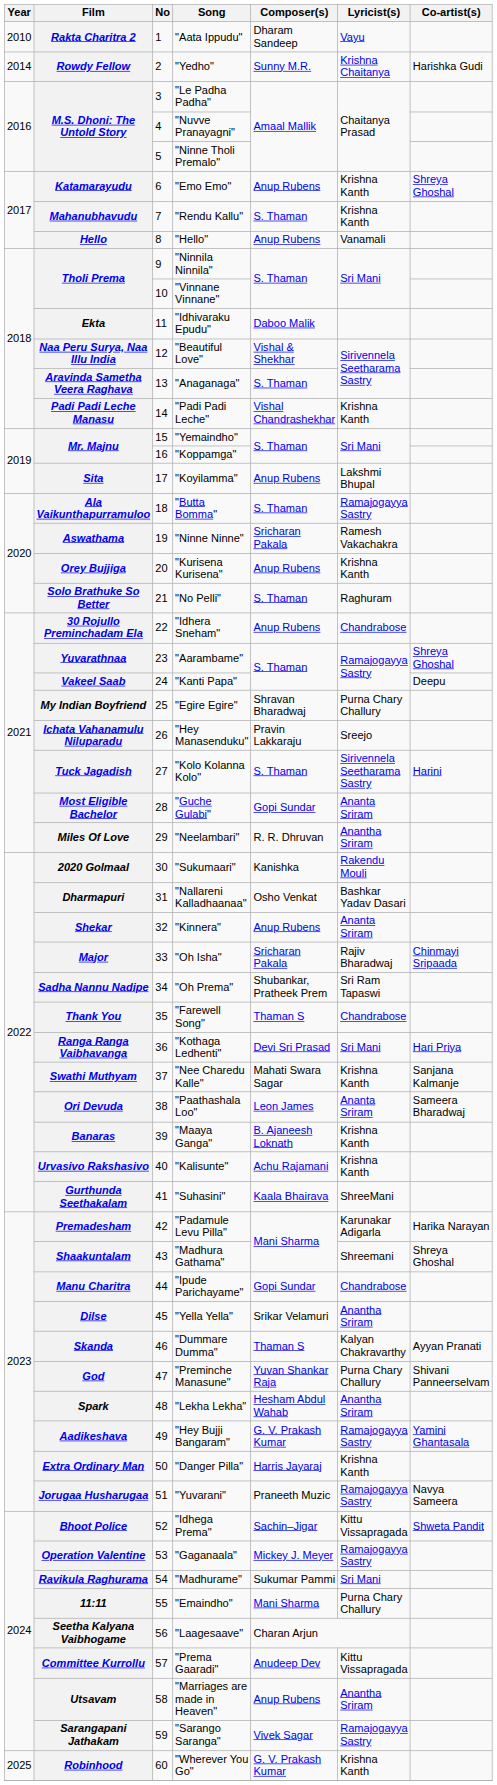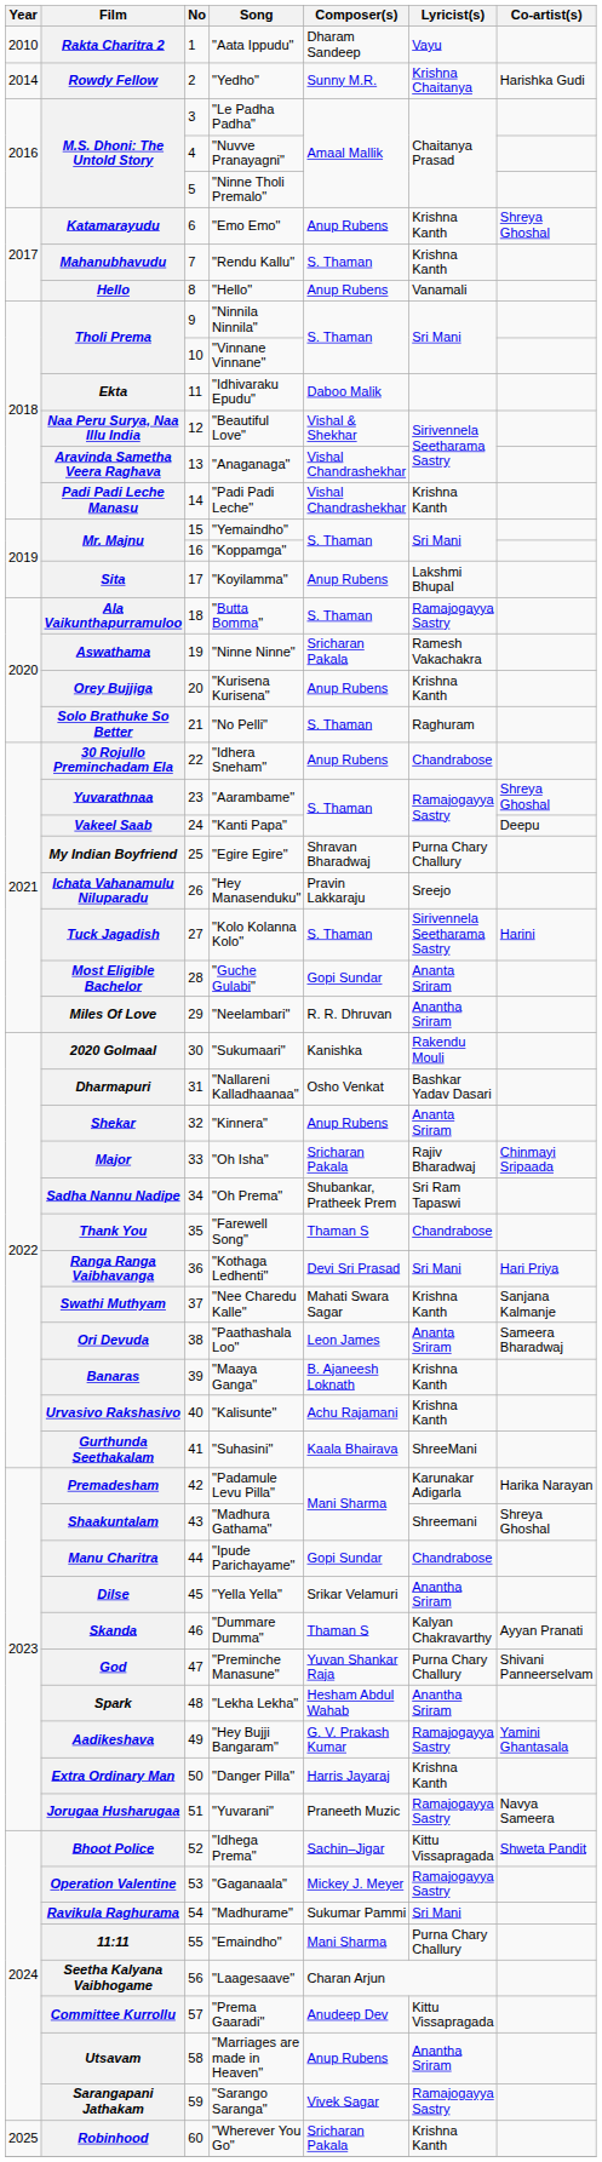 <table class="wikitable plainrowheaders">
 <tr>
 <th scope="col">Year</th>
 <th scope="col">Film</th>
 <th>No</th>
 <th scope="col">Song</th>
 <th scope="col">Composer(s)</th>
 <th scope="col">Lyricist(s)</th>
 <th scope="col">Co-artist(s)</th>
 </tr>
 <tr>
 <td>2010</td>
 <th><em><a href='#'>Rakta Charitra 2</a></em></th>
 <td>1</td>
 <td>"Aata Ippudu"</td>
 <td>Dharam Sandeep</td>
 <td><a href='#'>Vayu</a></td>
 <td></td>
 </tr>
 <tr>
 <td>2014</td>
 <th><em><a href='#'>Rowdy Fellow</a></em></th>
 <td>2</td>
 <td>"Yedho"</td>
 <td><a href='#'>Sunny M.R.</a></td>
 <td><a href='#'>Krishna Chaitanya</a></td>
 <td>Harishka Gudi</td>
 </tr>
 <tr>
 <td rowspan="3">2016</td>
 <th rowspan="3"><em><a href='#'>M.S. Dhoni: The Untold Story</a></em></th>
 <td>3</td>
 <td>"Le Padha Padha"</td>
 <td rowspan="3"><a href='#'>Amaal Mallik</a></td>
 <td rowspan="3">Chaitanya Prasad</td>
 <td></td>
 </tr>
 <tr>
 <td>4</td>
 <td>"Nuvve Pranayagni"</td>
 <td></td>
 </tr>
 <tr>
 <td>5</td>
 <td>"Ninne Tholi Premalo"</td>
 <td></td>
 </tr>
 <tr>
 <td rowspan="3">2017</td>
 <th><em><a href='#'>Katamarayudu</a></em></th>
 <td>6</td>
 <td>"Emo Emo"</td>
 <td><a href='#'>Anup Rubens</a></td>
 <td>Krishna Kanth</td>
 <td><a href='#'>Shreya Ghoshal</a></td>
 </tr>
 <tr>
 <th><em><a href='#'>Mahanubhavudu</a></em></th>
 <td>7</td>
 <td>"Rendu Kallu"</td>
 <td><a href='#'>S. Thaman</a></td>
 <td>Krishna Kanth</td>
 <td></td>
 </tr>
 <tr>
 <th><em><a href='#'>Hello</a></em></th>
 <td>8</td>
 <td>"Hello"</td>
 <td><a href='#'>Anup Rubens</a></td>
 <td>Vanamali</td>
 <td></td>
 </tr>
 <tr>
 <td rowspan="6">2018</td>
 <th rowspan="2"><em><a href='#'>Tholi Prema</a></em></th>
 <td>9</td>
 <td>"Ninnila Ninnila"</td>
 <td rowspan="2"><a href='#'>S. Thaman</a></td>
 <td rowspan="2"><a href='#'>Sri Mani</a></td>
 <td></td>
 </tr>
 <tr>
 <td>10</td>
 <td>"Vinnane Vinnane"</td>
 <td></td>
 </tr>
 <tr>
 <th><em>Ekta</em></th>
 <td>11</td>
 <td>"Idhivaraku Epudu"</td>
 <td><a href='#'>Daboo Malik</a></td>
 <td></td>
 <td></td>
 </tr>
 <tr>
 <th><em><a href='#'>Naa Peru Surya, Naa Illu India</a></em></th>
 <td>12</td>
 <td>"Beautiful Love"</td>
 <td><a href='#'>Vishal & Shekhar</a></td>
 <td rowspan="2"><a href='#'>Sirivennela Seetharama Sastry</a></td>
 <td></td>
 </tr>
 <tr>
 <th><em><a href='#'>Aravinda Sametha Veera Raghava</a></em></th>
 <td>13</td>
 <td>"Anaganaga"</td>
-<td><a href='#'>S. Thaman</a></td>
+<td><a href='#'>Vishal Chandrashekhar</a></td>
 <td></td>
 </tr>
 <tr>
 <th><em><a href='#'>Padi Padi Leche Manasu</a></em></th>
 <td>14</td>
 <td>"Padi Padi Leche"</td>
 <td><a href='#'>Vishal Chandrashekhar</a></td>
 <td>Krishna Kanth</td>
 <td></td>
 </tr>
 <tr>
 <td rowspan="3">2019</td>
 <th rowspan="2"><em><a href='#'>Mr. Majnu</a></em></th>
 <td>15</td>
 <td>"Yemaindho"</td>
 <td rowspan="2"><a href='#'>S. Thaman</a></td>
 <td rowspan="2"><a href='#'>Sri Mani</a></td>
 <td></td>
 </tr>
 <tr>
 <td>16</td>
 <td>"Koppamga"</td>
 <td></td>
 </tr>
 <tr>
 <th><em><a href='#'>Sita</a></em></th>
 <td>17</td>
 <td>"Koyilamma"</td>
 <td><a href='#'>Anup Rubens</a></td>
 <td>Lakshmi Bhupal</td>
 <td></td>
 </tr>
 <tr>
 <td rowspan="4">2020</td>
 <th><em><a href='#'>Ala Vaikunthapurramuloo</a></em></th>
 <td>18</td>
 <td>"<a href='#'>Butta Bomma</a>"</td>
 <td><a href='#'>S. Thaman</a></td>
 <td><a href='#'>Ramajogayya Sastry</a></td>
 <td></td>
 </tr>
 <tr>
 <th><em><a href='#'>Aswathama</a></em></th>
 <td>19</td>
 <td>"Ninne Ninne"</td>
 <td><a href='#'>Sricharan Pakala</a></td>
 <td>Ramesh Vakachakra</td>
 <td></td>
 </tr>
 <tr>
 <th><em><a href='#'>Orey Bujjiga</a></em></th>
 <td>20</td>
 <td>"Kurisena Kurisena"</td>
 <td><a href='#'>Anup Rubens</a></td>
 <td>Krishna Kanth</td>
 <td></td>
 </tr>
 <tr>
 <th><em><a href='#'>Solo Brathuke So Better</a></em></th>
 <td>21</td>
 <td>"No Pelli"</td>
 <td><a href='#'>S. Thaman</a></td>
 <td>Raghuram</td>
 <td></td>
 </tr>
 <tr>
 <td rowspan="8">2021</td>
 <th><em><a href='#'>30 Rojullo Preminchadam Ela</a></em></th>
 <td>22</td>
 <td>"Idhera Sneham"</td>
 <td><a href='#'>Anup Rubens</a></td>
 <td><a href='#'>Chandrabose</a></td>
 <td></td>
 </tr>
 <tr>
 <th><em><a href='#'>Yuvarathnaa</a></em></th>
 <td>23</td>
 <td>"Aarambame"</td>
 <td rowspan="2"><a href='#'>S. Thaman</a></td>
 <td rowspan="2"><a href='#'>Ramajogayya Sastry</a></td>
 <td><a href='#'>Shreya Ghoshal</a></td>
 </tr>
 <tr>
 <th><em><a href='#'>Vakeel Saab</a></em></th>
 <td>24</td>
 <td>"Kanti Papa"</td>
 <td>Deepu</td>
 </tr>
 <tr>
 <th><em>My Indian Boyfriend</em></th>
 <td>25</td>
 <td>"Egire Egire"</td>
 <td>Shravan Bharadwaj</td>
 <td>Purna Chary Challury</td>
 <td></td>
 </tr>
 <tr>
 <th><em><a href='#'>Ichata Vahanamulu Niluparadu</a></em></th>
 <td>26</td>
 <td>"Hey Manasenduku"</td>
 <td>Pravin Lakkaraju</td>
 <td>Sreejo</td>
 <td></td>
 </tr>
 <tr>
 <th><em><a href='#'>Tuck Jagadish</a></em></th>
 <td>27</td>
 <td>"Kolo Kolanna Kolo"</td>
 <td><a href='#'>S. Thaman</a></td>
 <td rowspan="1"><a href='#'>Sirivennela Seetharama Sastry</a></td>
 <td><a href='#'>Harini</a></td>
 </tr>
 <tr>
 <th><em><a href='#'>Most Eligible Bachelor</a></em></th>
 <td>28</td>
 <td>"<a href='#'>Guche Gulabi</a>"</td>
 <td><a href='#'>Gopi Sundar</a></td>
 <td><a href='#'>Ananta Sriram</a></td>
 <td></td>
 </tr>
 <tr>
 <th><em>Miles Of Love</em></th>
 <td>29</td>
 <td>"Neelambari"</td>
 <td>R. R. Dhruvan</td>
 <td><a href='#'>Anantha Sriram</a></td>
 <td></td>
 </tr>
 <tr>
 <td rowspan="12">2022</td>
 <th><em>2020 Golmaal</em></th>
 <td>30</td>
 <td>"Sukumaari"</td>
 <td>Kanishka</td>
 <td><a href='#'>Rakendu Mouli</a></td>
 <td></td>
 </tr>
 <tr>
 <th><em>Dharmapuri</em></th>
 <td>31</td>
 <td>"Nallareni Kalladhaanaa"</td>
 <td>Osho Venkat</td>
 <td>Bashkar Yadav Dasari</td>
 <td></td>
 </tr>
 <tr>
 <th><em><a href='#'>Shekar</a></em></th>
 <td>32</td>
 <td>"Kinnera"</td>
 <td><a href='#'>Anup Rubens</a></td>
 <td><a href='#'>Ananta Sriram</a></td>
 <td></td>
 </tr>
 <tr>
 <th><em><a href='#'>Major</a></em></th>
 <td>33</td>
 <td>"Oh Isha"</td>
 <td><a href='#'>Sricharan Pakala</a></td>
 <td>Rajiv Bharadwaj</td>
 <td><a href='#'>Chinmayi Sripaada</a></td>
 </tr>
 <tr>
 <th><em><a href='#'>Sadha Nannu Nadipe</a></em></th>
 <td>34</td>
 <td>"Oh Prema"</td>
 <td>Shubankar, Pratheek Prem</td>
 <td>Sri Ram Tapaswi</td>
 <td></td>
 </tr>
 <tr>
 <th><em><a href='#'>Thank You</a></em></th>
 <td>35</td>
 <td>"Farewell Song"</td>
 <td><a href='#'>Thaman S</a></td>
 <td><a href='#'>Chandrabose</a></td>
 <td></td>
 </tr>
 <tr>
 <th><em><a href='#'>Ranga Ranga Vaibhavanga</a></em></th>
 <td>36</td>
 <td>"Kothaga Ledhenti"</td>
 <td><a href='#'>Devi Sri Prasad</a></td>
 <td><a href='#'>Sri Mani</a></td>
 <td><a href='#'>Hari Priya</a></td>
 </tr>
 <tr>
 <th><em><a href='#'>Swathi Muthyam</a></em></th>
 <td>37</td>
 <td>"Nee Charedu Kalle"</td>
 <td>Mahati Swara Sagar</td>
 <td>Krishna Kanth</td>
 <td>Sanjana Kalmanje</td>
 </tr>
 <tr>
 <th><em><a href='#'>Ori Devuda</a></em></th>
 <td>38</td>
 <td>"Paathashala Loo"</td>
 <td><a href='#'>Leon James</a></td>
 <td><a href='#'>Ananta Sriram</a></td>
 <td>Sameera Bharadwaj</td>
 </tr>
 <tr>
 <th><em><a href='#'>Banaras</a></em></th>
 <td>39</td>
 <td>"Maaya Ganga"</td>
 <td><a href='#'>B. Ajaneesh Loknath</a></td>
 <td>Krishna Kanth</td>
 <td></td>
 </tr>
 <tr>
 <th><em><a href='#'>Urvasivo Rakshasivo</a></em></th>
 <td>40</td>
 <td>"Kalisunte"</td>
 <td><a href='#'>Achu Rajamani</a></td>
 <td>Krishna Kanth</td>
 <td></td>
 </tr>
 <tr>
 <th><em><a href='#'>Gurthunda Seethakalam</a></em></th>
 <td>41</td>
 <td>"Suhasini"</td>
 <td><a href='#'>Kaala Bhairava</a></td>
 <td>ShreeMani</td>
 <td></td>
 </tr>
 <tr>
 <td rowspan="10">2023</td>
 <th><em><a href='#'>Premadesham</a></em></th>
 <td>42</td>
 <td>"Padamule Levu Pilla"</td>
 <td rowspan="2"><a href='#'>Mani Sharma</a></td>
 <td>Karunakar Adigarla</td>
 <td>Harika Narayan</td>
 </tr>
 <tr>
 <th><em><a href='#'>Shaakuntalam</a></em></th>
 <td>43</td>
 <td>"Madhura Gathama"</td>
 <td>Shreemani</td>
 <td>Shreya Ghoshal</td>
 </tr>
 <tr>
 <th><em><a href='#'>Manu Charitra</a></em></th>
 <td>44</td>
 <td>"Ipude Parichayame"</td>
 <td><a href='#'>Gopi Sundar</a></td>
 <td><a href='#'>Chandrabose</a></td>
 <td></td>
 </tr>
 <tr>
 <th><em><a href='#'>Dilse</a></em></th>
 <td>45</td>
 <td>"Yella Yella"</td>
 <td>Srikar Velamuri</td>
 <td><a href='#'>Anantha Sriram</a></td>
 <td></td>
 </tr>
 <tr>
 <th><a href='#'><em>Skanda</em></a></th>
 <td>46</td>
 <td>"Dummare Dumma"</td>
 <td><a href='#'>Thaman S</a></td>
 <td>Kalyan Chakravarthy</td>
 <td>Ayyan Pranati</td>
 </tr>
 <tr>
 <th><em><a href='#'>God</a></em></th>
 <td>47</td>
 <td>"Preminche Manasune"</td>
 <td><a href='#'>Yuvan Shankar Raja</a></td>
 <td>Purna Chary Challury</td>
 <td>Shivani Panneerselvam</td>
 </tr>
 <tr>
 <th><em>Spark</em></th>
 <td>48</td>
 <td>"Lekha Lekha"</td>
 <td><a href='#'>Hesham Abdul Wahab</a></td>
 <td><a href='#'>Anantha Sriram</a></td>
 <td></td>
 </tr>
 <tr>
 <th><em><a href='#'>Aadikeshava</a></em></th>
 <td>49</td>
 <td>"Hey Bujji Bangaram"</td>
 <td><a href='#'>G. V. Prakash Kumar</a></td>
 <td><a href='#'>Ramajogayya Sastry</a></td>
 <td><a href='#'>Yamini Ghantasala</a></td>
 </tr>
 <tr>
 <th><em><a href='#'>Extra Ordinary Man</a></em></th>
 <td>50</td>
 <td>"Danger Pilla"</td>
 <td><a href='#'>Harris Jayaraj</a></td>
 <td>Krishna Kanth</td>
 <td></td>
 </tr>
 <tr>
 <th><em><a href='#'>Jorugaa Husharugaa</a></em></th>
 <td>51</td>
 <td>"Yuvarani"</td>
 <td>Praneeth Muzic</td>
 <td><a href='#'>Ramajogayya Sastry</a></td>
 <td>Navya Sameera</td>
 </tr>
 <tr>
 <td rowspan="8">2024</td>
 <th><em><a href='#'>Bhoot Police</a></em></th>
 <td>52</td>
 <td>"Idhega Prema"</td>
 <td><a href='#'>Sachin–Jigar</a></td>
 <td>Kittu Vissapragada</td>
 <td><a href='#'>Shweta Pandit</a></td>
 </tr>
 <tr>
 <th><a href='#'><em>Operation Valentine</em></a></th>
 <td>53</td>
 <td>"Gaganaala"</td>
 <td><a href='#'>Mickey J. Meyer</a></td>
 <td><a href='#'>Ramajogayya Sastry</a></td>
 <td></td>
 </tr>
 <tr>
 <th><em><a href='#'>Ravikula Raghurama</a></em></th>
 <td>54</td>
 <td>"Madhurame"</td>
 <td>Sukumar Pammi</td>
 <td><a href='#'>Sri Mani</a></td>
 <td></td>
 </tr>
 <tr>
 <th><em>11:11</em></th>
 <td>55</td>
 <td>"Emaindho"</td>
 <td><a href='#'>Mani Sharma</a></td>
 <td>Purna Chary Challury</td>
 <td></td>
 </tr>
 <tr>
 <th><em>Seetha Kalyana Vaibhogame</em></th>
 <td>56</td>
 <td>"Laagesaave"</td>
 <td colspan="2">Charan Arjun</td>
 <td></td>
 </tr>
 <tr>
 <th><em><a href='#'>Committee Kurrollu</a></em></th>
 <td>57</td>
 <td>"Prema Gaaradi"</td>
 <td><a href='#'>Anudeep Dev</a></td>
 <td>Kittu Vissapragada</td>
 <td></td>
 </tr>
 <tr>
 <th><em>Utsavam</em></th>
 <td>58</td>
 <td>"Marriages are made in Heaven"</td>
 <td><a href='#'>Anup Rubens</a></td>
 <td><a href='#'>Anantha Sriram</a></td>
 <td></td>
 </tr>
 <tr>
 <th><em>Sarangapani Jathakam</em></th>
 <td>59</td>
 <td>"Sarango Saranga"</td>
 <td><a href='#'>Vivek Sagar</a></td>
 <td><a href='#'>Ramajogayya Sastry</a></td>
 <td></td>
 </tr>
 <tr>
 <td>2025</td>
 <th><em><a href='#'>Robinhood</a></em></th>
 <td>60</td>
 <td>"Wherever You Go"</td>
-<td><a href='#'>G. V. Prakash Kumar</a></td>
+<td><a href='#'>Sricharan Pakala</a></td>
 <td>Krishna Kanth</td>
 <td></td>
 </tr>
 <tr>
 </tr>
 </table>
